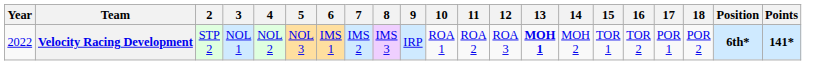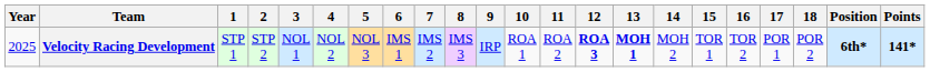 <table class="wikitable" style="text-align:center; font-size:85%">
 <tr>
 <th>Year</th>
 <th>Team</th>
+<th>1</th>
 <th>2</th>
 <th>3</th>
 <th>4</th>
 <th>5</th>
 <th>6</th>
 <th>7</th>
 <th>8</th>
 <th>9</th>
 <th>10</th>
 <th>11</th>
 <th>12</th>
 <th>13</th>
 <th>14</th>
 <th>15</th>
 <th>16</th>
 <th>17</th>
 <th>18</th>
 <th>Position</th>
 <th>Points</th>
 </tr>
 <tr>
-<td><a href='#'>2022</a></td>
+<td><a href='#'>2025</a></td>
 <th nowrap><a href='#'>Velocity Racing Development</a></th>
+<td style="background:#DFFFDF;"><a href='#'>STP<br>1</a><br></td>
 <td style="background:#DFFFDF;"><a href='#'>STP<br>2</a><br></td>
 <td style="background:#CFEAFF;"><a href='#'>NOL<br>1</a><br></td>
 <td style="background:#DFFFDF;"><a href='#'>NOL<br>2</a><br></td>
 <td style="background:#FFDF9F;"><a href='#'>NOL<br>3</a><br></td>
 <td style="background:#FFDF9F;"><a href='#'>IMS<br>1</a><br></td>
 <td style="background:#CFEAFF;"><a href='#'>IMS<br>2</a><br></td>
 <td style="background:#EFCFFF;"><a href='#'>IMS<br>3</a><br></td>
 <td style="background:#CFEAFF;"><a href='#'>IRP</a><br></td>
 <td style="background:#;"><a href='#'>ROA<br>1</a><br></td>
 <td style="background:#;"><a href='#'>ROA<br>2</a><br></td>
-<td style="background:#;"><a href='#'>ROA<br>3</a><br></td>
+<td style="background:#;"><strong><a href='#'>ROA<br>3</a><br></strong></td>
 <td style="background:#;"><strong><a href='#'>MOH<br>1</a><br></strong></td>
 <td style="background:#;"><a href='#'>MOH<br>2</a><br></td>
 <td style="background:#;"><a href='#'>TOR<br>1</a><br></td>
 <td style="background:#;"><a href='#'>TOR<br>2</a><br></td>
 <td style="background:#;"><a href='#'>POR<br>1</a><br></td>
 <td style="background:#;"><a href='#'>POR<br>2</a><br></td>
 <th style="background:#CFEAFF;">6th*</th>
 <th style="background:#CFEAFF;">141*</th>
 </tr>
 </table>
